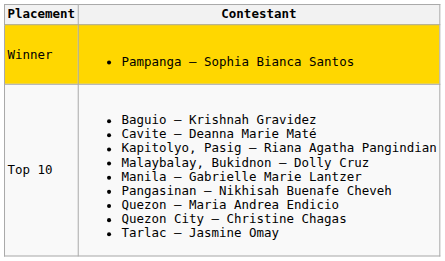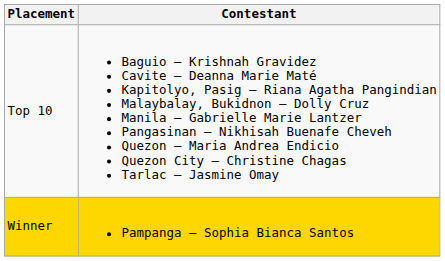 <table class="wikitable sortable" style="font-size:95%;">
 <tr>
 <th>Placement</th>
 <th>Contestant</th>
 </tr>
+<tr>
+<td>Top 10</td>
+<td><br><ul><li>Baguio – Krishnah Gravidez</li><li>Cavite – Deanna Marie Maté</li><li>Kapitolyo, Pasig – Riana Agatha Pangindian</li><li>Malaybalay, Bukidnon – Dolly Cruz</li><li>Manila – Gabrielle Marie Lantzer</li><li>Pangasinan – Nikhisah Buenafe Cheveh</li><li>Quezon – Maria Andrea Endicio</li><li>Quezon City – Christine Chagas</li><li>Tarlac – Jasmine Omay</li></ul></td>
+</tr>
 <tr style="background:gold;">
 <td>Winner</td>
 <td><br><ul><li>Pampanga – Sophia Bianca Santos</li></ul></td>
 </tr>
-<tr>
-<td>Top 10</td>
-<td><br><ul><li>Baguio – Krishnah Gravidez</li><li>Cavite – Deanna Marie Maté</li><li>Kapitolyo, Pasig – Riana Agatha Pangindian</li><li>Malaybalay, Bukidnon – Dolly Cruz</li><li>Manila – Gabrielle Marie Lantzer</li><li>Pangasinan – Nikhisah Buenafe Cheveh</li><li>Quezon – Maria Andrea Endicio</li><li>Quezon City – Christine Chagas</li><li>Tarlac – Jasmine Omay</li></ul></td>
-</tr>
 </table>
